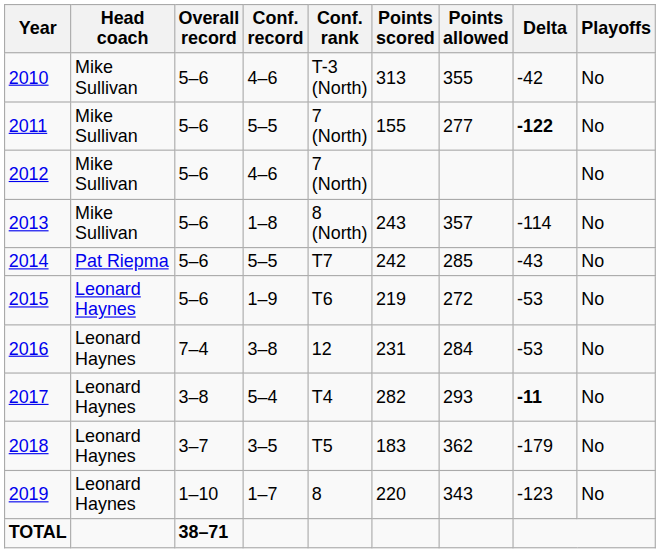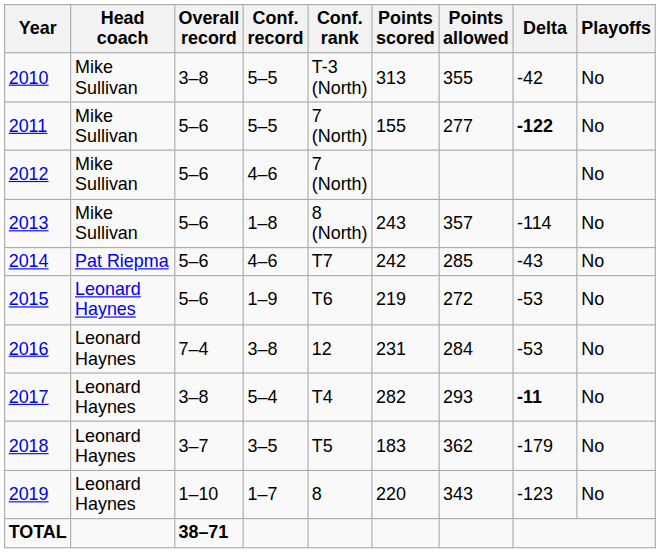 <table class="sortable wikitable">
 <tr>
 <th width="50">Year</th>
 <th width="85">Head coach</th>
 <th width="50">Overall record</th>
 <th width="50">Conf. record</th>
 <th width="50">Conf. rank</th>
 <th width="50">Points scored</th>
 <th width="50">Points allowed</th>
 <th width="50">Delta</th>
 <th width="50">Playoffs</th>
 </tr>
 <tr align="left" bgcolor="">
 <td><a href='#'>2010</a></td>
 <td>Mike Sullivan</td>
-<td>5–6</td>
-<td>4–6</td>
+<td>3–8</td>
+<td>5–5</td>
 <td>T-3 (North)</td>
 <td>313</td>
 <td>355</td>
 <td>-42</td>
 <td>No</td>
 </tr>
 <tr align="left" bgcolor="">
 <td><a href='#'>2011</a></td>
 <td>Mike Sullivan</td>
 <td>5–6</td>
 <td>5–5</td>
 <td>7 (North)</td>
 <td>155</td>
 <td>277</td>
 <td><strong>-122</strong></td>
 <td>No</td>
 </tr>
 <tr align="left" bgcolor="">
 <td><a href='#'>2012</a></td>
 <td>Mike Sullivan</td>
 <td>5–6</td>
 <td>4–6</td>
 <td>7 (North)</td>
 <td></td>
 <td></td>
 <td></td>
 <td>No</td>
 </tr>
 <tr align="left" bgcolor="">
 <td><a href='#'>2013</a></td>
 <td>Mike Sullivan</td>
 <td>5–6</td>
 <td>1–8</td>
 <td>8 (North)</td>
 <td>243</td>
 <td>357</td>
 <td>-114</td>
 <td>No</td>
 </tr>
 <tr align="left" bgcolor="">
 <td><a href='#'>2014</a></td>
 <td><a href='#'>Pat Riepma</a></td>
 <td>5–6</td>
-<td>5–5</td>
+<td>4–6</td>
 <td>T7</td>
 <td>242</td>
 <td>285</td>
 <td>-43</td>
 <td>No</td>
 </tr>
 <tr align="left" bgcolor="">
 <td><a href='#'>2015</a></td>
 <td><a href='#'>Leonard Haynes</a></td>
 <td>5–6</td>
 <td>1–9</td>
 <td>T6</td>
 <td>219</td>
 <td>272</td>
 <td>-53</td>
 <td>No</td>
 </tr>
 <tr align="left" bgcolor="">
 <td><a href='#'>2016</a></td>
 <td>Leonard Haynes</td>
 <td>7–4</td>
 <td>3–8</td>
 <td>12</td>
 <td>231</td>
 <td>284</td>
 <td>-53</td>
 <td>No</td>
 </tr>
 <tr align="left" bgcolor="">
 <td><a href='#'>2017</a></td>
 <td>Leonard Haynes</td>
 <td>3–8</td>
 <td>5–4</td>
 <td>T4</td>
 <td>282</td>
 <td>293</td>
 <td><strong>-11</strong></td>
 <td>No</td>
 </tr>
 <tr align="left" bgcolor="">
 <td><a href='#'>2018</a></td>
 <td>Leonard Haynes</td>
 <td>3–7</td>
 <td>3–5</td>
 <td>T5</td>
 <td>183</td>
 <td>362</td>
 <td>-179</td>
 <td>No</td>
 </tr>
 <tr align="left" bgcolor="">
 <td><a href='#'>2019</a></td>
 <td>Leonard Haynes</td>
 <td>1–10</td>
 <td>1–7</td>
 <td>8</td>
 <td>220</td>
 <td>343</td>
 <td>-123</td>
 <td>No</td>
 </tr>
 <tr align="left" bgcolor="">
 <td><strong>TOTAL</strong></td>
 <td></td>
 <td><strong>38–71</strong></td>
 <td></td>
 <td></td>
 <td></td>
 <td></td>
 </tr>
 </table>
